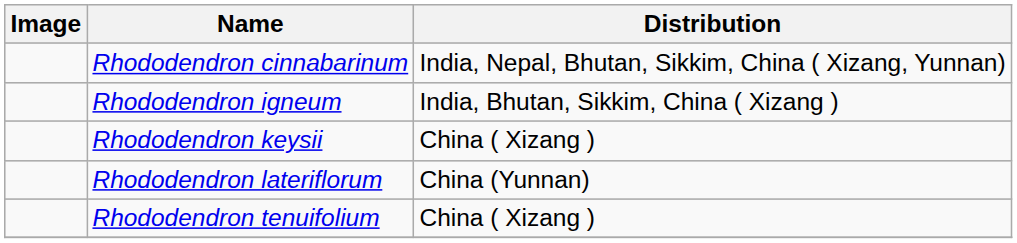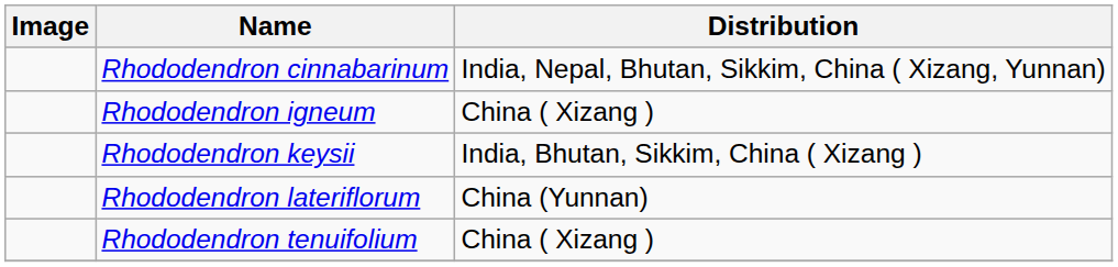 <table class="wikitable collapsible">
 <tr>
 <th>Image</th>
 <th>Name</th>
 <th>Distribution</th>
 </tr>
 <tr>
 <td></td>
 <td><em><a href='#'>Rhododendron cinnabarinum</a></em> </td>
 <td>India, Nepal, Bhutan, Sikkim, China ( Xizang, Yunnan)</td>
 </tr>
 <tr>
 <td></td>
 <td><em><a href='#'>Rhododendron igneum</a></em> </td>
-<td>India, Bhutan, Sikkim, China ( Xizang )</td>
+<td>China ( Xizang )</td>
 </tr>
 <tr>
 <td></td>
 <td><em><a href='#'>Rhododendron keysii</a></em> </td>
-<td>China ( Xizang )</td>
+<td>India, Bhutan, Sikkim, China ( Xizang )</td>
 </tr>
 <tr>
 <td></td>
 <td><em><a href='#'>Rhododendron lateriflorum</a></em> </td>
 <td>China (Yunnan)</td>
 </tr>
 <tr>
 <td></td>
 <td><em><a href='#'>Rhododendron tenuifolium</a></em> </td>
 <td>China ( Xizang )</td>
 </tr>
 <tr>
 </tr>
 </table>
